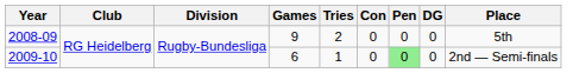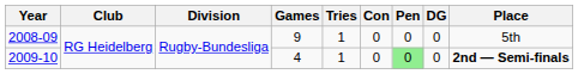 <table class="wikitable">
 <tr>
 <th>Year</th>
 <th>Club</th>
 <th>Division</th>
 <th>Games</th>
 <th>Tries</th>
 <th>Con</th>
 <th>Pen</th>
 <th>DG</th>
 <th>Place</th>
 </tr>
 <tr align="center">
 <td><a href='#'>2008-09</a></td>
 <td rowspan=2><a href='#'>RG Heidelberg</a></td>
 <td rowspan=2><a href='#'>Rugby-Bundesliga</a></td>
 <td>9</td>
-<td>2</td>
+<td>1</td>
 <td>0</td>
 <td>0</td>
 <td>0</td>
 <td>5th</td>
 </tr>
 <tr align="center">
 <td><a href='#'>2009-10</a></td>
-<td>6</td>
+<td>4</td>
 <td>1</td>
 <td>0</td>
 <td style="background: lightgreen;">0</td>
 <td>0</td>
-<td>2nd — Semi-finals</td>
+<td><strong>2nd — Semi-finals</strong></td>
 </tr>
 </table>
